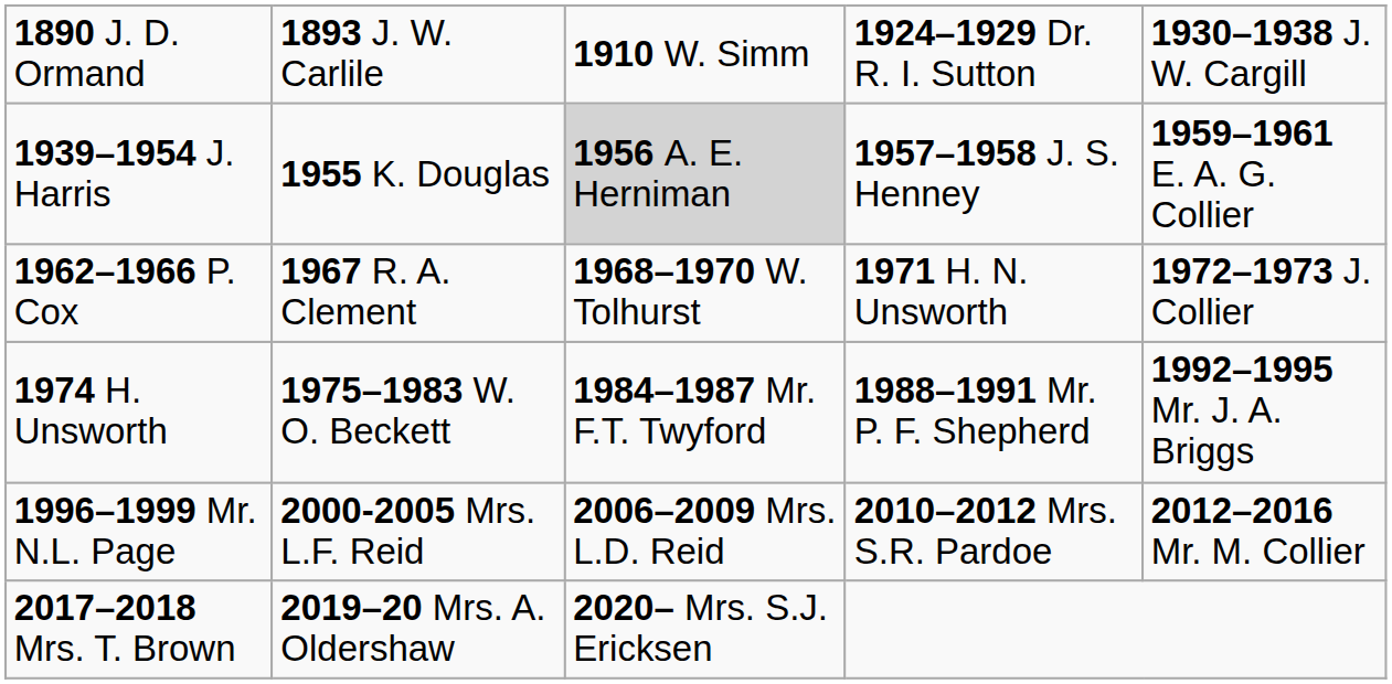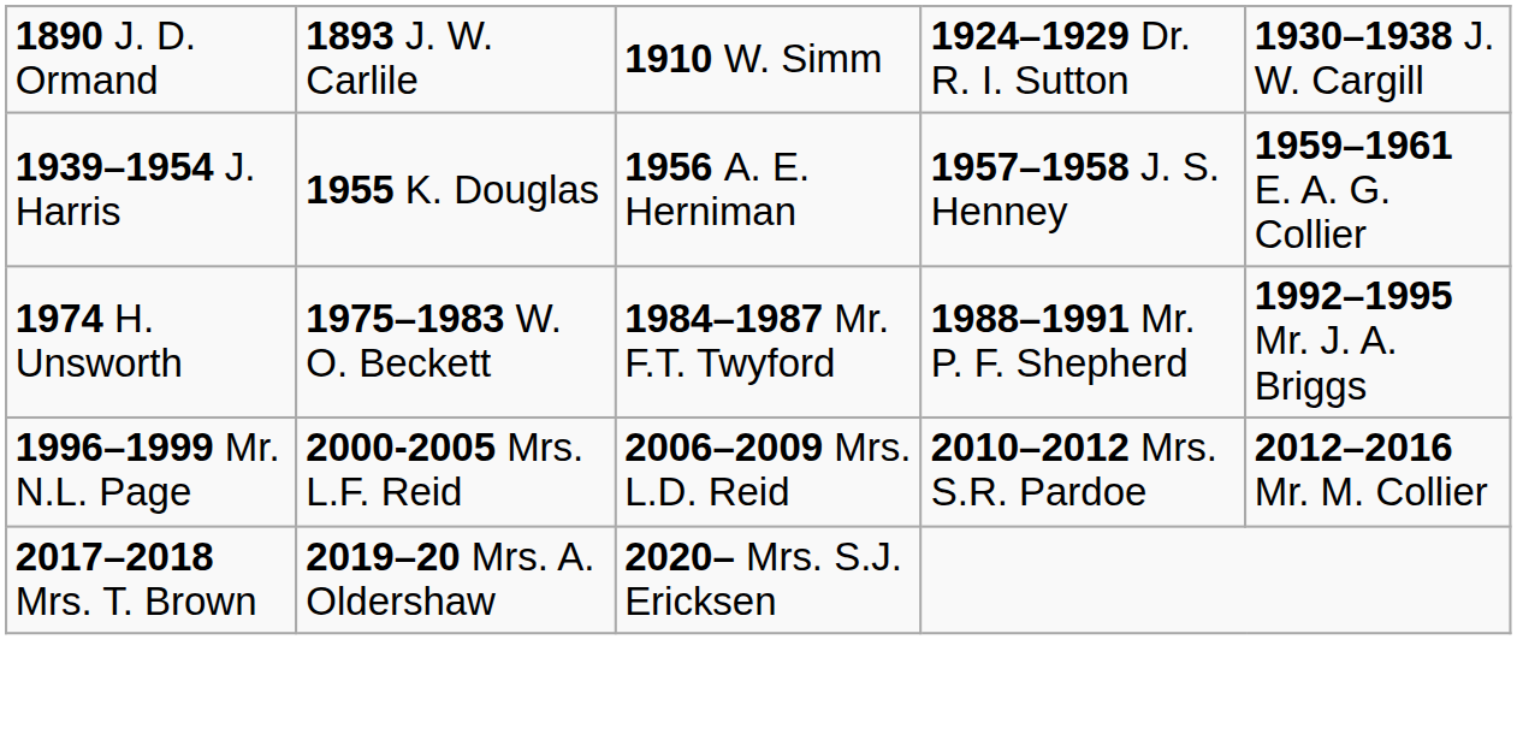 <table class="wikitable">
 <tr>
 <td><strong>1890         </strong> J. D. Ormand</td>
 <td><strong>1893         </strong> J. W. Carlile</td>
 <td><strong>1910         </strong> W. Simm</td>
 <td><strong>1924–1929</strong> Dr. R. I. Sutton</td>
 <td><strong>1930–1938</strong> J. W. Cargill</td>
 </tr>
 <tr>
 <td><strong>1939–1954</strong> J. Harris</td>
 <td><strong>1955         </strong> K. Douglas</td>
-<td style="background: lightgrey;"><strong>1956         </strong> A. E. Herniman</td>
+<td><strong>1956         </strong> A. E. Herniman</td>
 <td><strong>1957–1958</strong> J. S. Henney</td>
 <td><strong>1959–1961</strong> E. A. G. Collier</td>
-</tr>
-<tr>
-<td><strong>1962–1966</strong> P. Cox</td>
-<td><strong>1967         </strong> R. A. Clement</td>
-<td><strong>1968–1970</strong> W. Tolhurst</td>
-<td><strong>1971         </strong> H. N. Unsworth</td>
-<td><strong>1972–1973</strong> J. Collier</td>
 </tr>
 <tr>
 <td><strong>1974         </strong> H. Unsworth</td>
 <td><strong>1975–1983</strong> W. O. Beckett</td>
 <td><strong>1984–1987</strong> Mr. F.T. Twyford</td>
 <td><strong>1988–1991</strong> Mr. P. F. Shepherd</td>
 <td><strong>1992–1995</strong> Mr. J. A. Briggs</td>
 </tr>
 <tr>
 <td><strong>1996–1999</strong> Mr. N.L. Page</td>
 <td><strong>2000-2005</strong> Mrs. L.F. Reid</td>
 <td><strong>2006–2009</strong> Mrs. L.D. Reid</td>
 <td><strong>2010–2012</strong> Mrs. S.R. Pardoe</td>
 <td><strong>2012–2016</strong> Mr. M. Collier</td>
 </tr>
 <tr>
 <td><strong>2017–2018</strong> Mrs. T. Brown</td>
 <td><strong>2019–20</strong> Mrs. A. Oldershaw</td>
 <td><strong>2020–</strong> Mrs. S.J. Ericksen</td>
 </tr>
 </table>
